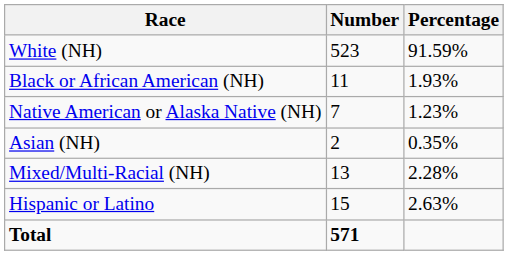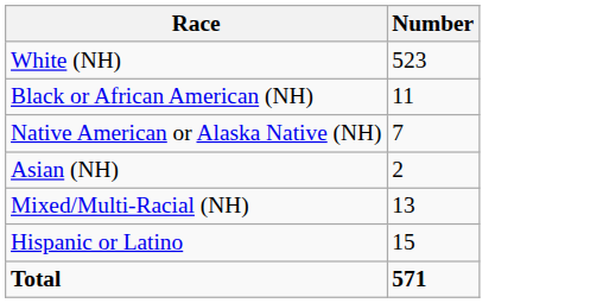 <table class="wikitable">
 <tr>
 <th>Race</th>
 <th>Number</th>
-<th>Percentage</th>
 </tr>
 <tr>
 <td><a href='#'>White</a> (NH)</td>
 <td>523</td>
-<td>91.59%</td>
 </tr>
 <tr>
 <td><a href='#'>Black or African American</a> (NH)</td>
 <td>11</td>
-<td>1.93%</td>
 </tr>
 <tr>
 <td><a href='#'>Native American</a> or <a href='#'>Alaska Native</a> (NH)</td>
 <td>7</td>
-<td>1.23%</td>
 </tr>
 <tr>
 <td><a href='#'>Asian</a> (NH)</td>
 <td>2</td>
-<td>0.35%</td>
 </tr>
 <tr>
 <td><a href='#'>Mixed/Multi-Racial</a> (NH)</td>
 <td>13</td>
-<td>2.28%</td>
 </tr>
 <tr>
 <td><a href='#'>Hispanic or Latino</a></td>
 <td>15</td>
-<td>2.63%</td>
 </tr>
 <tr>
 <td><strong>Total</strong></td>
 <td><strong>571</strong></td>
-<td></td>
 </tr>
 </table>
